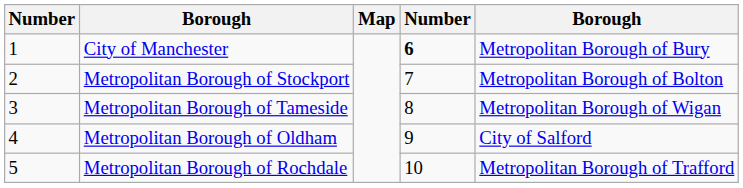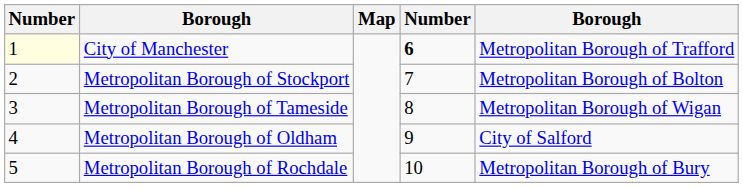 <table class="wikitable" style="margin:1em auto;">
 <tr>
 <th>Number</th>
 <th>Borough</th>
 <th>Map</th>
 <th>Number</th>
 <th>Borough</th>
 </tr>
 <tr>
-<td>1</td>
+<td style="background: lightyellow;">1</td>
 <td><a href='#'>City of Manchester</a></td>
 <td rowspan="5"></td>
 <td><strong>6</strong></td>
-<td><a href='#'>Metropolitan Borough of Bury</a></td>
+<td><a href='#'>Metropolitan Borough of Trafford</a></td>
 </tr>
 <tr>
 <td>2</td>
 <td><a href='#'>Metropolitan Borough of Stockport</a></td>
 <td>7</td>
 <td><a href='#'>Metropolitan Borough of Bolton</a></td>
 </tr>
 <tr>
 <td>3</td>
 <td><a href='#'>Metropolitan Borough of Tameside</a></td>
 <td>8</td>
 <td><a href='#'>Metropolitan Borough of Wigan</a></td>
 </tr>
 <tr>
 <td>4</td>
 <td><a href='#'>Metropolitan Borough of Oldham</a></td>
 <td>9</td>
 <td><a href='#'>City of Salford</a></td>
 </tr>
 <tr>
 <td>5</td>
 <td><a href='#'>Metropolitan Borough of Rochdale</a></td>
 <td>10</td>
-<td><a href='#'>Metropolitan Borough of Trafford</a></td>
+<td><a href='#'>Metropolitan Borough of Bury</a></td>
 </tr>
 </table>
